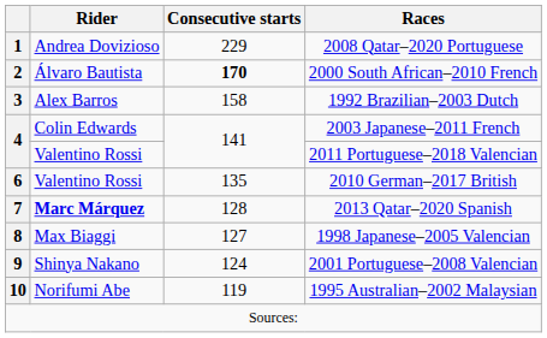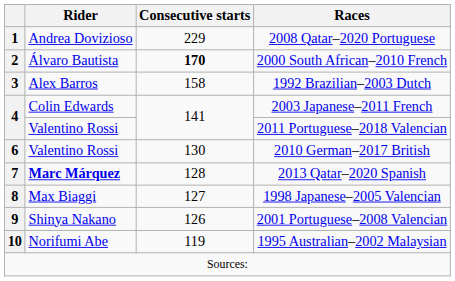 <table class="wikitable" style="text-align:center">
 <tr>
 <th></th>
 <th>Rider</th>
 <th>Consecutive starts</th>
 <th>Races</th>
 </tr>
 <tr>
 <th>1</th>
 <td align=left> <a href='#'>Andrea Dovizioso</a></td>
 <td>229</td>
 <td><a href='#'>2008 Qatar</a>–<a href='#'>2020 Portuguese</a></td>
 </tr>
 <tr>
 <th>2</th>
 <td align=left> <a href='#'>Álvaro Bautista</a></td>
 <td><strong>170</strong></td>
 <td><a href='#'>2000 South African</a>–<a href='#'>2010 French</a></td>
 </tr>
 <tr>
 <th>3</th>
 <td align=left> <a href='#'>Alex Barros</a></td>
 <td>158</td>
 <td><a href='#'>1992 Brazilian</a>–<a href='#'>2003 Dutch</a></td>
 </tr>
 <tr>
 <th rowspan=2>4</th>
 <td align=left> <a href='#'>Colin Edwards</a></td>
 <td rowspan=2>141</td>
 <td><a href='#'>2003 Japanese</a>–<a href='#'>2011 French</a></td>
 </tr>
 <tr>
 <td align=left> <a href='#'>Valentino Rossi</a></td>
 <td><a href='#'>2011 Portuguese</a>–<a href='#'>2018 Valencian</a></td>
 </tr>
 <tr>
 <th>6</th>
 <td align=left> <a href='#'>Valentino Rossi</a></td>
-<td>135</td>
+<td>130</td>
 <td><a href='#'>2010 German</a>–<a href='#'>2017 British</a></td>
 </tr>
 <tr>
 <th>7</th>
 <td align=left> <strong><a href='#'>Marc Márquez</a></strong></td>
 <td>128</td>
 <td><a href='#'>2013 Qatar</a>–<a href='#'>2020 Spanish</a></td>
 </tr>
 <tr>
 <th>8</th>
 <td align=left> <a href='#'>Max Biaggi</a></td>
 <td>127</td>
 <td><a href='#'>1998 Japanese</a>–<a href='#'>2005 Valencian</a></td>
 </tr>
 <tr>
 <th>9</th>
 <td align=left> <a href='#'>Shinya Nakano</a></td>
-<td>124</td>
+<td>126</td>
 <td><a href='#'>2001 Portuguese</a>–<a href='#'>2008 Valencian</a></td>
 </tr>
 <tr>
 <th>10</th>
 <td align=left> <a href='#'>Norifumi Abe</a></td>
 <td>119</td>
 <td><a href='#'>1995 Australian</a>–<a href='#'>2002 Malaysian</a></td>
 </tr>
 <tr>
 <td colspan=4><small>Sources:</small></td>
 </tr>
 </table>
